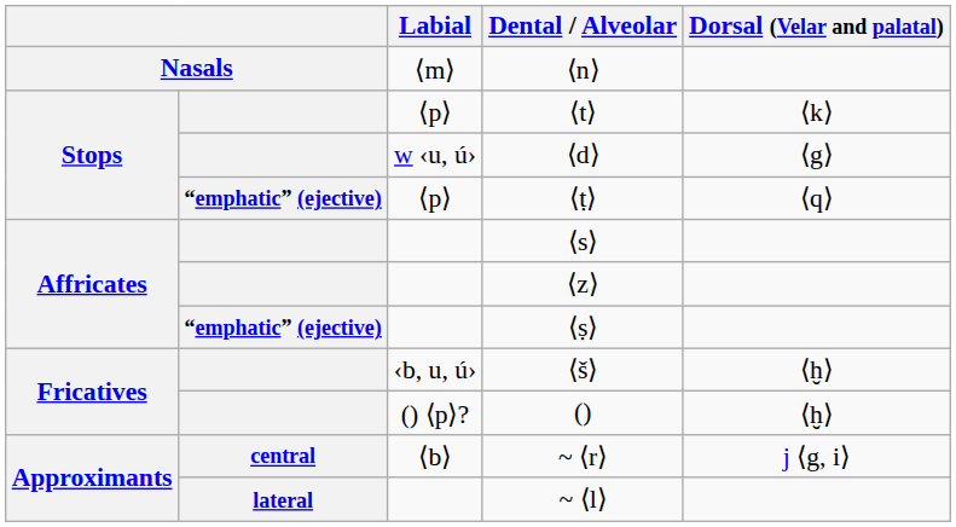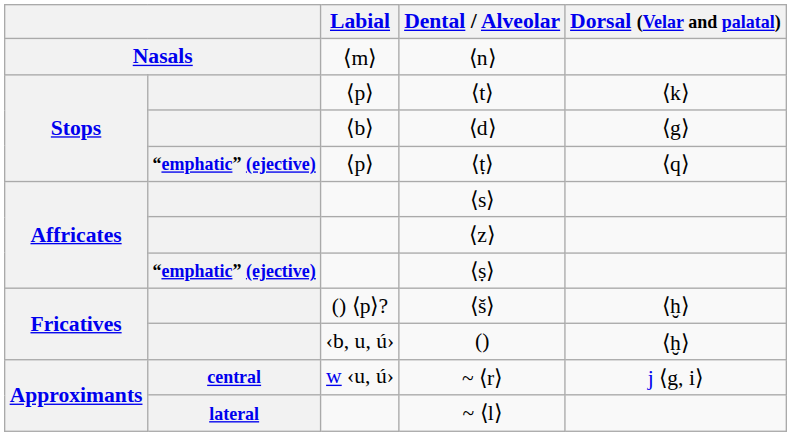 <table class="wikitable" style="text-align: center;">
 <tr>
 <th colspan="2"></th>
 <th><a href='#'>Labial</a></th>
 <th><a href='#'>Dental</a> / <a href='#'>Alveolar</a></th>
 <th><a href='#'>Dorsal</a> <small>(<a href='#'>Velar</a> and <a href='#'>palatal</a>)</small></th>
 </tr>
 <tr>
 <th colspan="2"><a href='#'>Nasals</a></th>
 <td> ⟨m⟩</td>
 <td> ⟨n⟩</td>
 <td></td>
 </tr>
 <tr>
 <th rowspan="3"><a href='#'>Stops</a></th>
 <th></th>
 <td> ⟨p⟩</td>
 <td> ⟨t⟩</td>
 <td> ⟨k⟩</td>
 </tr>
 <tr>
 <th></th>
-<td><a href='#'>w</a> ‹u, ú›</td>
+<td> ⟨b⟩</td>
 <td> ⟨d⟩</td>
 <td> ⟨g⟩</td>
 </tr>
 <tr>
 <th><small>“<a href='#'>emphatic</a>” <a href='#'>(ejective)</a></small></th>
 <td> ⟨p⟩</td>
 <td> ⟨ṭ⟩</td>
 <td> ⟨q⟩</td>
 </tr>
 <tr>
 <th rowspan="3"><a href='#'>Affricates</a></th>
 <th></th>
 <td></td>
 <td> ⟨s⟩</td>
 <td></td>
 </tr>
 <tr>
 <th></th>
 <td></td>
 <td> ⟨z⟩</td>
 <td></td>
 </tr>
 <tr>
 <th><small>“<a href='#'>emphatic</a>” <a href='#'>(ejective)</a></small></th>
 <td></td>
 <td> ⟨ṣ⟩</td>
 <td></td>
 </tr>
 <tr>
 <th rowspan="2"><a href='#'>Fricatives</a></th>
 <th></th>
-<td> ‹b, u, ú›</td>
+<td>() ⟨p⟩?</td>
 <td> ⟨š⟩</td>
 <td> ⟨ḫ⟩</td>
 </tr>
 <tr>
 <th></th>
-<td>() ⟨p⟩?</td>
+<td> ‹b, u, ú›</td>
 <td>()</td>
 <td> ⟨ḫ⟩</td>
 </tr>
 <tr>
 <th rowspan="2"><a href='#'>Approximants</a></th>
 <th><small><a href='#'>central</a></small></th>
-<td> ⟨b⟩</td>
+<td><a href='#'>w</a> ‹u, ú›</td>
 <td>~ ⟨r⟩</td>
 <td><a href='#'>j</a> ⟨g, i⟩</td>
 </tr>
 <tr>
 <th><small><a href='#'>lateral</a></small></th>
 <td></td>
 <td>~ ⟨l⟩</td>
 <td></td>
 </tr>
 </table>
